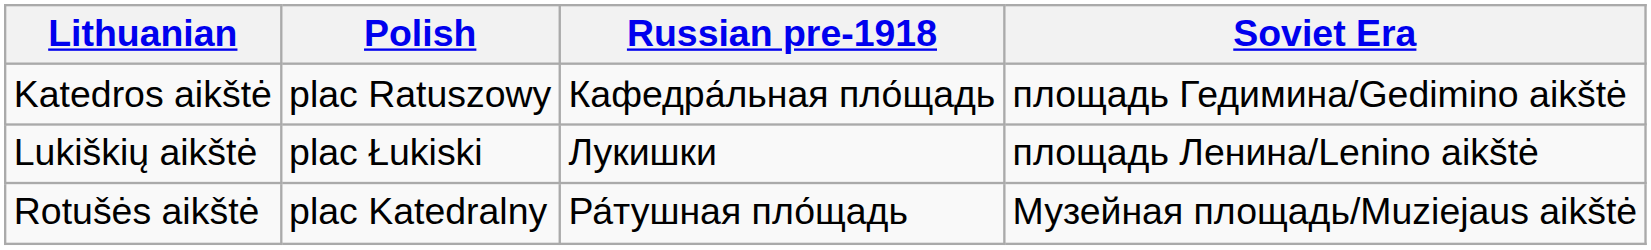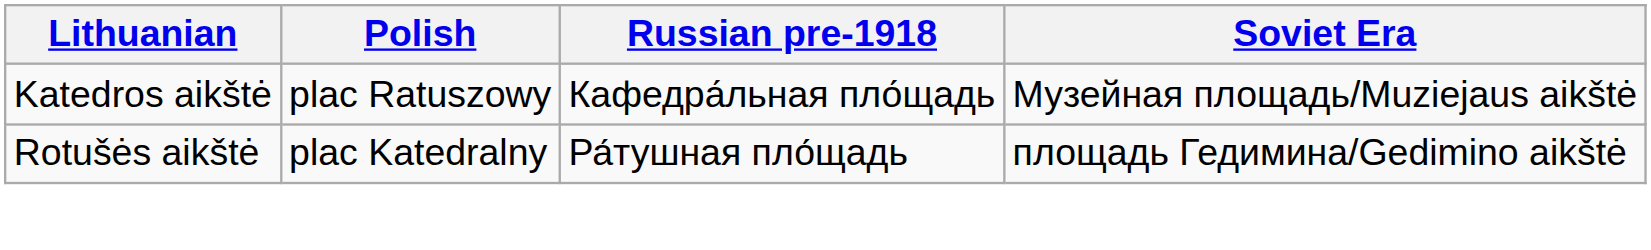 <table class="sortable wikitable" border="1">
 <tr>
 <th><a href='#'>Lithuanian</a></th>
 <th><a href='#'>Polish</a></th>
 <th><a href='#'>Russian pre-1918</a></th>
 <th><a href='#'>Soviet Era</a></th>
 </tr>
 <tr>
 <td>Katedros aikštė</td>
 <td>plac Ratuszowy</td>
 <td>Кафедра́льная пло́щадь</td>
-<td>площадь Гедимина/Gedimino aikštė</td>
-</tr>
-<tr>
-<td>Lukiškių aikštė</td>
-<td>plac Łukiski</td>
-<td>Лукишки</td>
-<td>площадь Ленина/Lenino aikštė</td>
+<td>Музейная площадь/Muziejaus aikštė</td>
 </tr>
 <tr>
 <td>Rotušės aikštė</td>
 <td>plac Katedralny</td>
 <td>Ра́тушная пло́щадь</td>
-<td>Музейная площадь/Muziejaus aikštė</td>
+<td>площадь Гедимина/Gedimino aikštė</td>
 </tr>
 </table>
